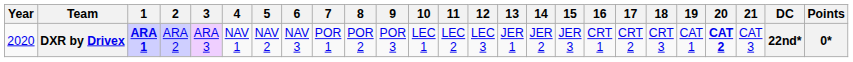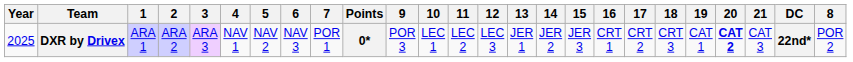 <table class="wikitable" style="text-align:center; font-size:85%">
 <tr>
 <th>Year</th>
 <th>Team</th>
 <th>1</th>
 <th>2</th>
 <th>3</th>
 <th>4</th>
 <th>5</th>
 <th>6</th>
 <th>7</th>
-<th>8</th>
+<th>Points</th>
 <th>9</th>
 <th>10</th>
 <th>11</th>
 <th>12</th>
 <th>13</th>
 <th>14</th>
 <th>15</th>
 <th>16</th>
 <th>17</th>
 <th>18</th>
 <th>19</th>
 <th>20</th>
 <th>21</th>
 <th>DC</th>
-<th>Points</th>
+<th>8</th>
 </tr>
 <tr>
-<td><a href='#'>2020</a></td>
+<td><a href='#'>2025</a></td>
 <th>DXR by <a href='#'>Drivex</a></th>
-<td style="background:#CFCFFF;"><strong><a href='#'>ARA<br>1</a><br></strong></td>
+<td style="background:#CFCFFF;"><a href='#'>ARA<br>1</a><br></td>
 <td style="background:#CFCFFF;"><a href='#'>ARA<br>2</a><br></td>
 <td style="background:#EFCFFF;"><a href='#'>ARA<br>3</a><br></td>
 <td style="background:#;"><a href='#'>NAV<br>1</a><br></td>
 <td style="background:#;"><a href='#'>NAV<br>2</a><br></td>
 <td style="background:#;"><a href='#'>NAV<br>3</a><br></td>
 <td style="background:#;"><a href='#'>POR<br>1</a><br></td>
-<td style="background:#;"><a href='#'>POR<br>2</a><br></td>
+<th>0*</th>
 <td style="background:#;"><a href='#'>POR<br>3</a><br></td>
 <td style="background:#;"><a href='#'>LEC<br>1</a><br></td>
 <td style="background:#;"><a href='#'>LEC<br>2</a><br></td>
 <td style="background:#;"><a href='#'>LEC<br>3</a><br></td>
 <td style="background:#;"><a href='#'>JER<br>1</a><br></td>
 <td style="background:#;"><a href='#'>JER<br>2</a><br></td>
 <td style="background:#;"><a href='#'>JER<br>3</a><br></td>
 <td style="background:#;"><a href='#'>CRT<br>1</a><br></td>
 <td style="background:#;"><a href='#'>CRT<br>2</a><br></td>
 <td style="background:#;"><a href='#'>CRT<br>3</a><br></td>
 <td style="background:#;"><a href='#'>CAT<br>1</a><br></td>
 <td style="background:#;"><strong><a href='#'>CAT<br>2</a><br></strong></td>
 <td style="background:#;"><a href='#'>CAT<br>3</a><br></td>
 <th>22nd*</th>
-<th>0*</th>
+<td style="background:#;"><a href='#'>POR<br>2</a><br></td>
 </tr>
 </table>
